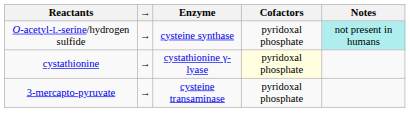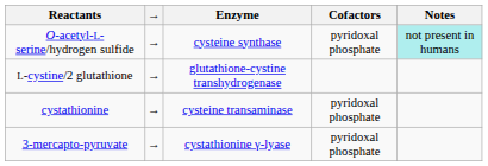 <table class="wikitable" style="text-align:center">
 <tr>
 <th>Reactants</th>
 <th>→</th>
 <th>Enzyme</th>
 <th>Cofactors</th>
 <th>Notes</th>
 </tr>
 <tr>
 <td><a href='#'><em>O</em>-acetyl-<small>L</small>-serine</a>/hydrogen sulfide</td>
 <td>→</td>
 <td><a href='#'>cysteine synthase</a></td>
 <td>pyridoxal phosphate</td>
 <td style="background: paleturquoise;">not present in humans</td>
 </tr>
 <tr>
+<td><small>L</small>-<a href='#'>cystine</a>/2 glutathione</td>
+<td>→</td>
+<td><a href='#'>glutathione-cystine transhydrogenase</a></td>
+<td></td>
+<td></td>
+</tr>
+<tr>
 <td><a href='#'>cystathionine</a></td>
 <td>→</td>
-<td><a href='#'>cystathionine γ-lyase</a></td>
-<td style="background: lightyellow;">pyridoxal phosphate</td>
+<td><a href='#'>cysteine transaminase</a></td>
+<td>pyridoxal phosphate</td>
 <td></td>
 </tr>
 <tr>
 <td><a href='#'>3-mercapto-pyruvate</a></td>
 <td>→</td>
-<td><a href='#'>cysteine transaminase</a></td>
+<td><a href='#'>cystathionine γ-lyase</a></td>
 <td>pyridoxal phosphate</td>
 <td></td>
 </tr>
 </table>
